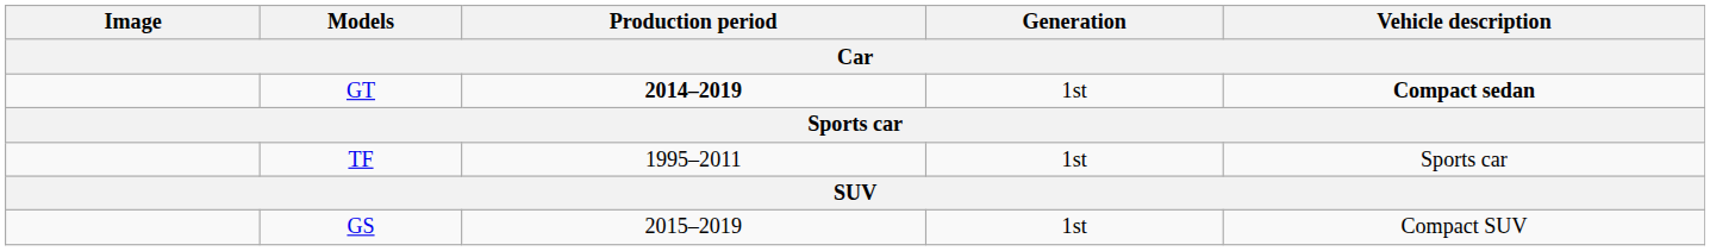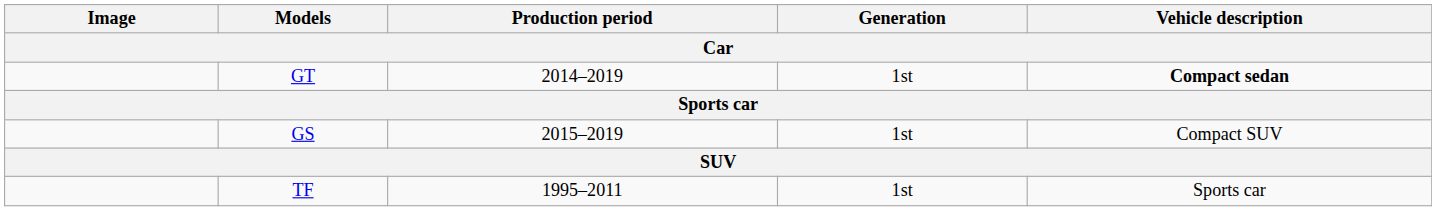 <table class="wikitable sortable" style="text-align: center; width: 100%">
 <tr>
 <th class="unsortable" width="15%">Image</th>
 <th>Models</th>
 <th>Production period</th>
 <th class="unsortable">Generation</th>
 <th>Vehicle description</th>
 </tr>
 <tr>
 <th colspan="5">Car</th>
 </tr>
 <tr>
 <td></td>
 <td><a href='#'>GT</a></td>
-<td><strong>2014–2019</strong></td>
+<td>2014–2019</td>
 <td>1st</td>
 <td><strong>Compact sedan</strong></td>
 </tr>
 <tr>
 <th colspan="5">Sports car</th>
 </tr>
 <tr>
 <td></td>
-<td><a href='#'>TF</a></td>
-<td>1995–2011</td>
+<td><a href='#'>GS</a></td>
+<td>2015–2019</td>
 <td>1st</td>
-<td>Sports car</td>
+<td>Compact SUV</td>
 </tr>
 <tr>
 <th colspan="5">SUV</th>
 </tr>
 <tr>
 <td></td>
-<td><a href='#'>GS</a></td>
-<td>2015–2019</td>
+<td><a href='#'>TF</a></td>
+<td>1995–2011</td>
 <td>1st</td>
-<td>Compact SUV</td>
+<td>Sports car</td>
 </tr>
 </table>
